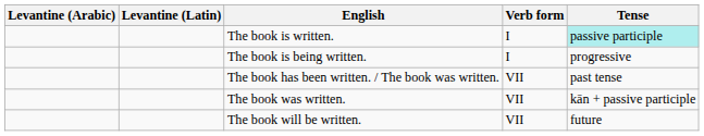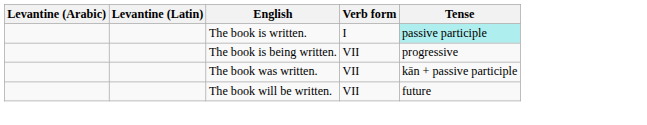 <table class="wikitable">
 <tr>
 <th>Levantine (Arabic)</th>
 <th>Levantine (Latin)</th>
 <th>English</th>
 <th>Verb form</th>
 <th>Tense</th>
 </tr>
 <tr>
 <td style="text-align:right;"></td>
 <td></td>
 <td>The book is written.</td>
 <td>I</td>
 <td style="background: paleturquoise;">passive participle</td>
 </tr>
 <tr>
 <td style="text-align:right;"></td>
 <td></td>
 <td>The book is being written.</td>
-<td>I</td>
+<td>VII</td>
 <td>progressive</td>
-</tr>
-<tr>
-<td style="text-align:right;"></td>
-<td></td>
-<td>The book has been written. / The book was written.</td>
-<td>VII</td>
-<td>past tense</td>
 </tr>
 <tr>
 <td style="text-align:right;"></td>
 <td></td>
 <td>The book was written.</td>
 <td>VII</td>
 <td>kān + passive participle</td>
 </tr>
 <tr>
 <td style="text-align:right;"></td>
 <td></td>
 <td>The book will be written.</td>
 <td>VII</td>
 <td>future</td>
 </tr>
 </table>
